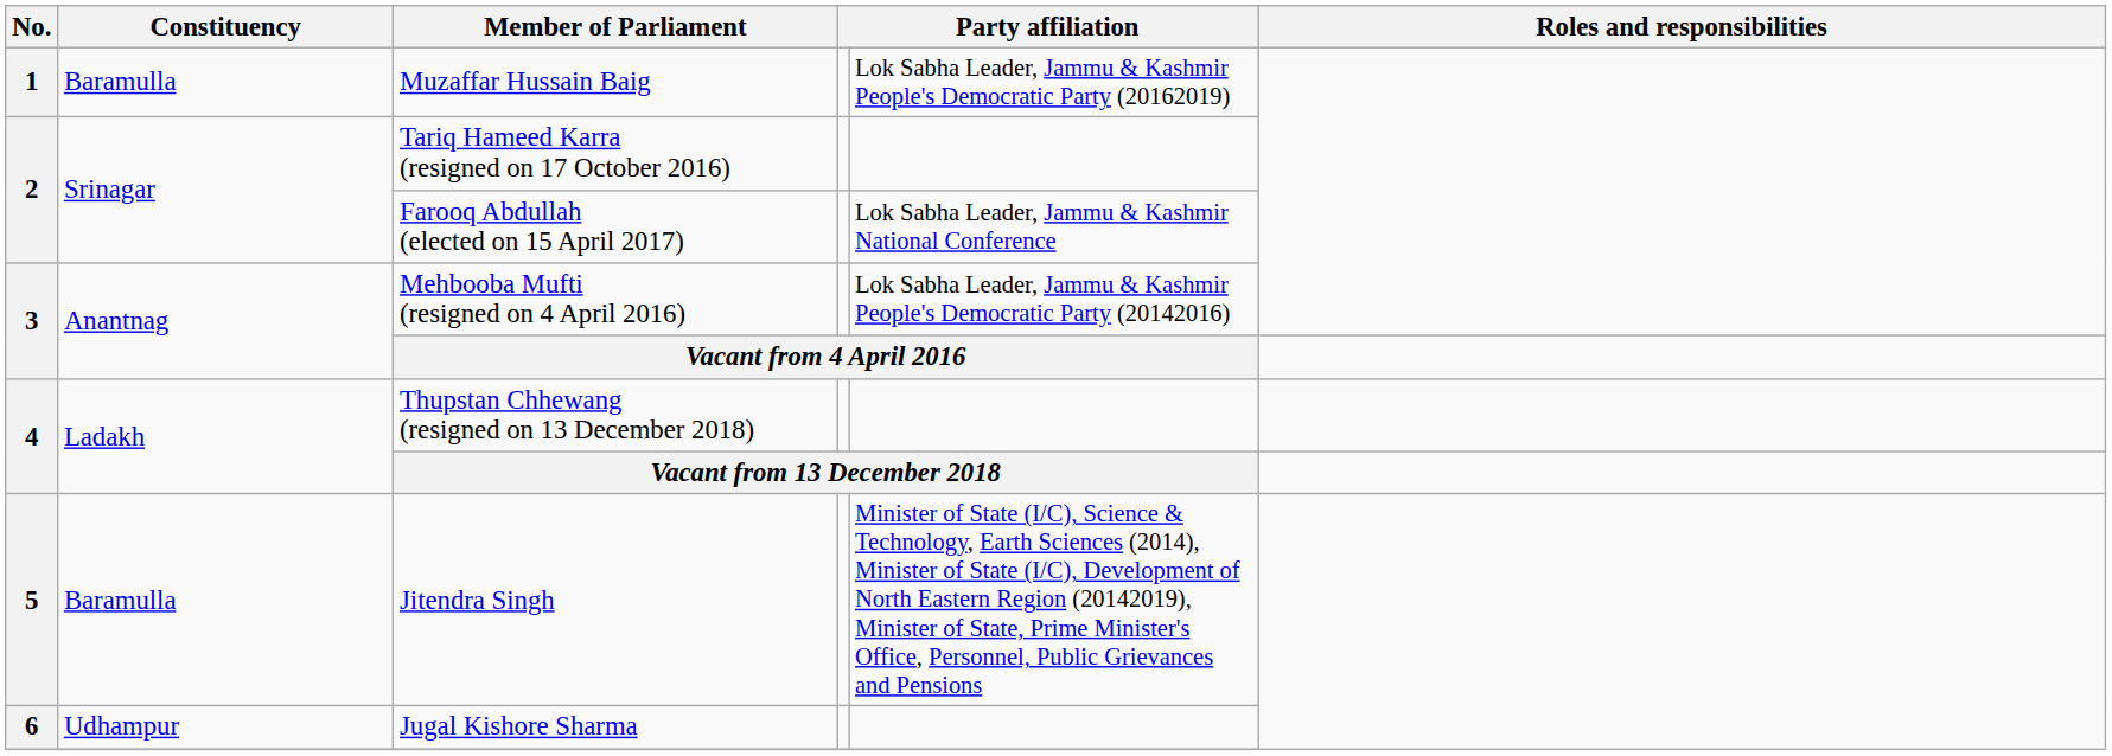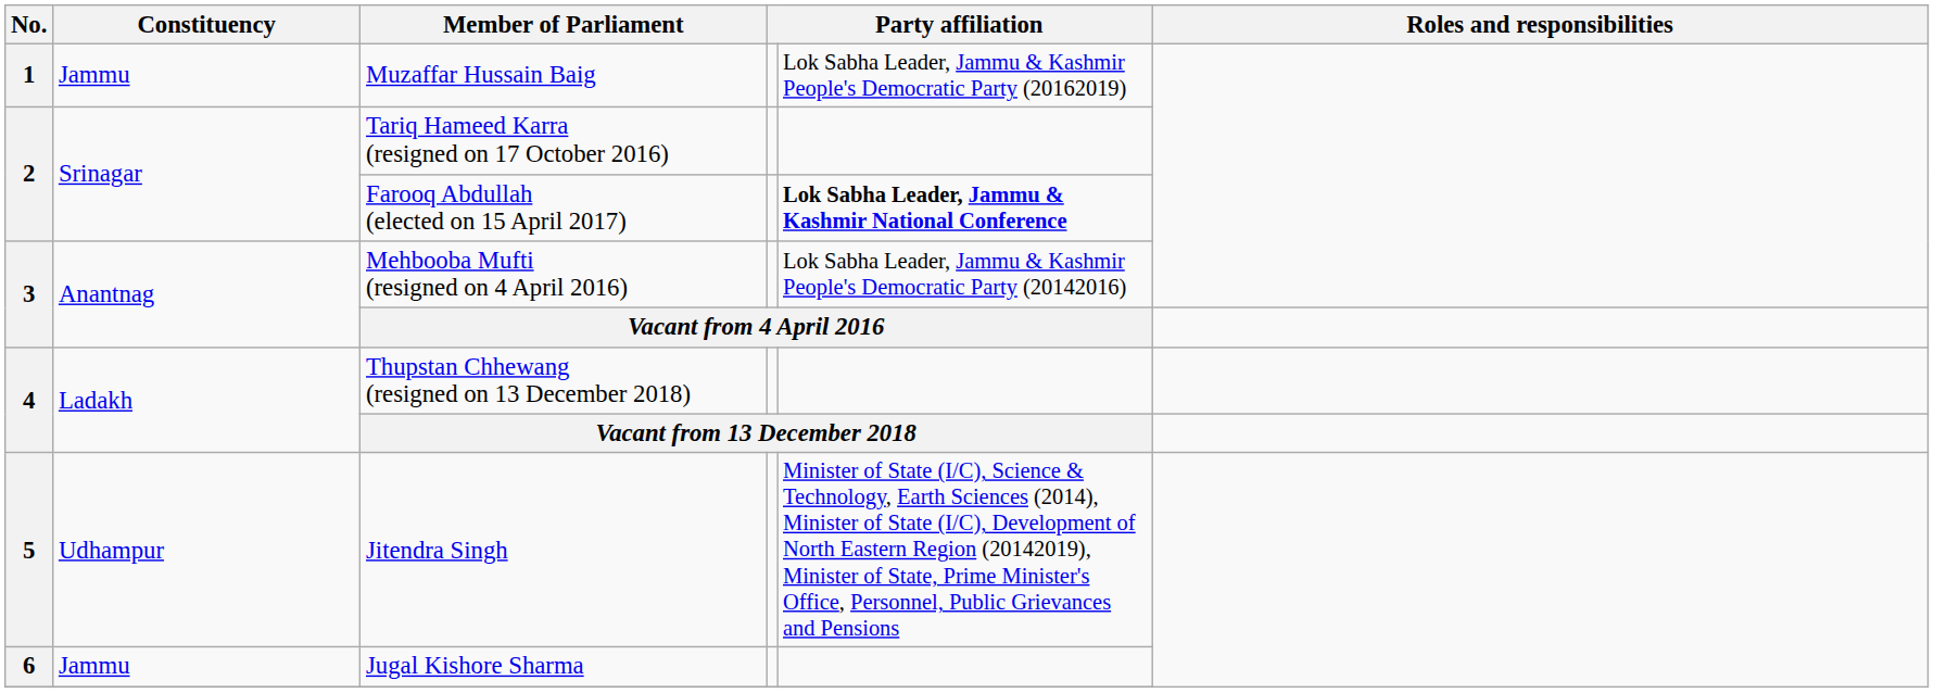 <table class="wikitable">
 <tr style="text-align:center;">
 <th>No.</th>
 <th style="width:12em">Constituency</th>
 <th style="width:16em">Member of Parliament</th>
 <th colspan="2">Party affiliation</th>
 <th style="width:31em">Roles and responsibilities</th>
 </tr>
 <tr>
 <th>1</th>
-<td><a href='#'>Baramulla</a></td>
+<td><a href='#'>Jammu</a></td>
 <td><a href='#'>Muzaffar Hussain Baig</a></td>
 <td></td>
 <td style="font-size:90%">Lok Sabha Leader, <a href='#'>Jammu & Kashmir People's Democratic Party</a> (20162019)</td>
 </tr>
 <tr>
 <th rowspan="2">2</th>
 <td rowspan="2"><a href='#'>Srinagar</a></td>
 <td><a href='#'>Tariq Hameed Karra</a><br>(resigned on 17 October 2016)</td>
 <td></td>
 <td></td>
 </tr>
 <tr>
 <td><a href='#'>Farooq Abdullah</a><br>(elected on 15 April 2017)</td>
 <td></td>
-<td style="font-size:90%">Lok Sabha Leader, <a href='#'>Jammu & Kashmir National Conference</a></td>
+<td style="font-size:90%"><strong>Lok Sabha Leader, <a href='#'>Jammu & Kashmir National Conference</a></strong></td>
 </tr>
 <tr>
 <th rowspan="2">3</th>
 <td rowspan="2"><a href='#'>Anantnag</a></td>
 <td><a href='#'>Mehbooba Mufti</a><br>(resigned on 4 April 2016)</td>
 <td></td>
 <td style="font-size:90%">Lok Sabha Leader, <a href='#'>Jammu & Kashmir People's Democratic Party</a> (20142016)</td>
 </tr>
 <tr>
 <th colspan="3"><em>Vacant from 4 April 2016</em></th>
 <td></td>
 </tr>
 <tr>
 <th rowspan="2">4</th>
 <td rowspan="2"><a href='#'>Ladakh</a></td>
 <td><a href='#'>Thupstan Chhewang</a> <br>(resigned on 13 December 2018)</td>
 <td></td>
 <td></td>
 </tr>
 <tr>
 <th colspan="3"><em>Vacant from 13 December 2018</em></th>
 <td></td>
 </tr>
 <tr>
 <th>5</th>
-<td><a href='#'>Baramulla</a></td>
+<td><a href='#'>Udhampur</a></td>
 <td><a href='#'>Jitendra Singh</a></td>
 <td></td>
 <td style="font-size:90%"><a href='#'>Minister of State (I/C), Science & Technology</a>, <a href='#'>Earth Sciences</a> (2014),<br><a href='#'>Minister of State (I/C), Development of North Eastern Region</a> (20142019),<br><a href='#'>Minister of State, Prime Minister's Office</a>, <a href='#'>Personnel, Public Grievances and Pensions</a></td>
 </tr>
 <tr>
 <th>6</th>
-<td><a href='#'>Udhampur</a></td>
+<td><a href='#'>Jammu</a></td>
 <td><a href='#'>Jugal Kishore Sharma</a></td>
 <td></td>
 <td></td>
 </tr>
 <tr>
 </tr>
 </table>
